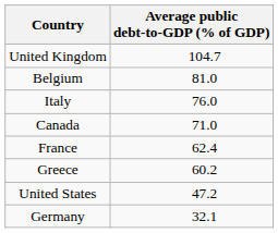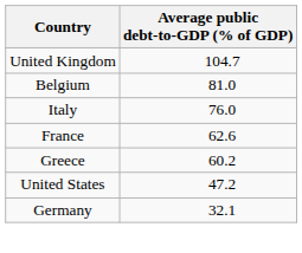 <table class="wikitable" style="text-align:center;float:right;margin:1em;">
 <tr>
 <th>Country</th>
 <th>Average public<br>debt-to-GDP (% of GDP)</th>
 </tr>
 <tr>
 <td>United Kingdom</td>
 <td style="padding-left: 2em">104.7</td>
 </tr>
 <tr>
 <td>Belgium</td>
 <td style="padding-left: 2em">81.0</td>
 </tr>
 <tr>
 <td>Italy</td>
 <td style="padding-left: 2em">76.0</td>
 </tr>
 <tr>
-<td>Canada</td>
-<td style="padding-left: 2em">71.0</td>
-</tr>
-<tr>
 <td>France</td>
-<td style="padding-left: 2em">62.4</td>
+<td style="padding-left: 2em">62.6</td>
 </tr>
 <tr>
 <td>Greece</td>
 <td style="padding-left: 2em">60.2</td>
 </tr>
 <tr>
 <td>United States</td>
 <td style="padding-left: 2em">47.2</td>
 </tr>
 <tr>
 <td>Germany</td>
 <td style="padding-left: 2em">32.1</td>
 </tr>
 </table>
